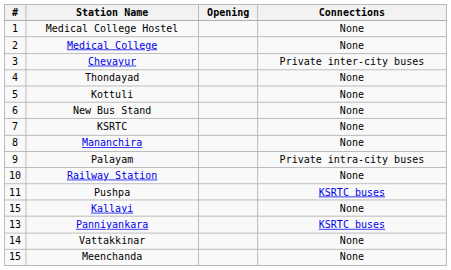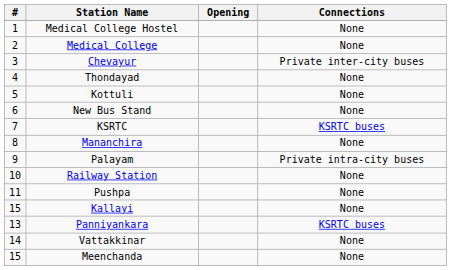 <table class="wikitable" style="text-align: center;" width="65%">
 <tr>
 <th>#</th>
 <th>Station Name</th>
 <th>Opening</th>
 <th>Connections</th>
 </tr>
 <tr>
 </tr>
 <tr>
 <td>1</td>
 <td align="center">Medical College Hostel</td>
 <td></td>
 <td>None</td>
 </tr>
 <tr>
 <td>2</td>
 <td align="center"><a href='#'>Medical College</a></td>
 <td></td>
 <td>None</td>
 </tr>
 <tr>
 <td>3</td>
 <td align="center"><a href='#'>Chevayur</a></td>
 <td></td>
 <td>Private inter-city buses</td>
 </tr>
 <tr>
 <td>4</td>
 <td align="center">Thondayad</td>
 <td></td>
 <td>None</td>
 </tr>
 <tr>
 <td>5</td>
 <td align="center">Kottuli</td>
 <td></td>
 <td>None</td>
 </tr>
 <tr>
 <td>6</td>
 <td align="center">New Bus Stand</td>
 <td></td>
 <td>None</td>
 </tr>
 <tr>
 <td>7</td>
 <td align="center">KSRTC</td>
 <td></td>
-<td>None</td>
+<td><a href='#'>KSRTC buses</a></td>
 </tr>
 <tr>
 <td>8</td>
 <td align="center"><a href='#'>Mananchira</a></td>
 <td></td>
 <td>None</td>
 </tr>
 <tr>
 <td>9</td>
 <td align="center">Palayam</td>
 <td></td>
 <td>Private intra-city buses</td>
 </tr>
 <tr>
 <td>10</td>
 <td align="center"><a href='#'>Railway Station</a></td>
 <td></td>
 <td>None</td>
 </tr>
 <tr>
 <td>11</td>
 <td align="center">Pushpa</td>
 <td></td>
-<td><a href='#'>KSRTC buses</a></td>
+<td>None</td>
 </tr>
 <tr>
 <td>15</td>
 <td align="center"><a href='#'>Kallayi</a></td>
 <td></td>
 <td>None</td>
 </tr>
 <tr>
 <td>13</td>
 <td align="center"><a href='#'>Panniyankara</a></td>
 <td></td>
 <td><a href='#'>KSRTC buses</a></td>
 </tr>
 <tr>
 <td>14</td>
 <td align="center">Vattakkinar</td>
 <td></td>
 <td>None</td>
 </tr>
 <tr>
 <td>15</td>
 <td align="center">Meenchanda</td>
 <td></td>
 <td>None</td>
 </tr>
 </table>
